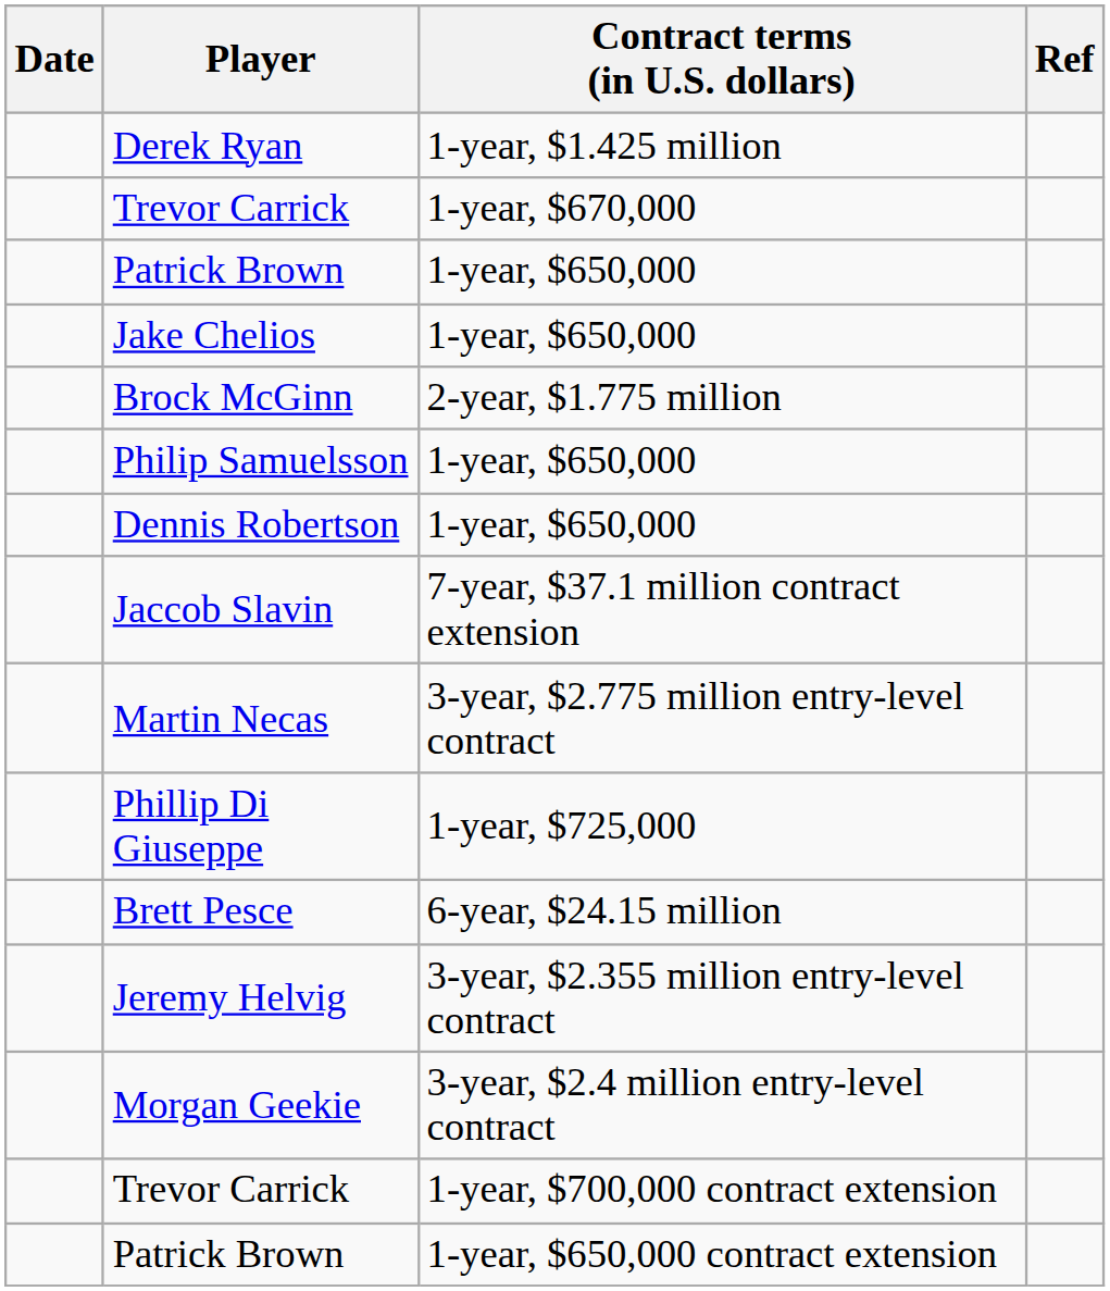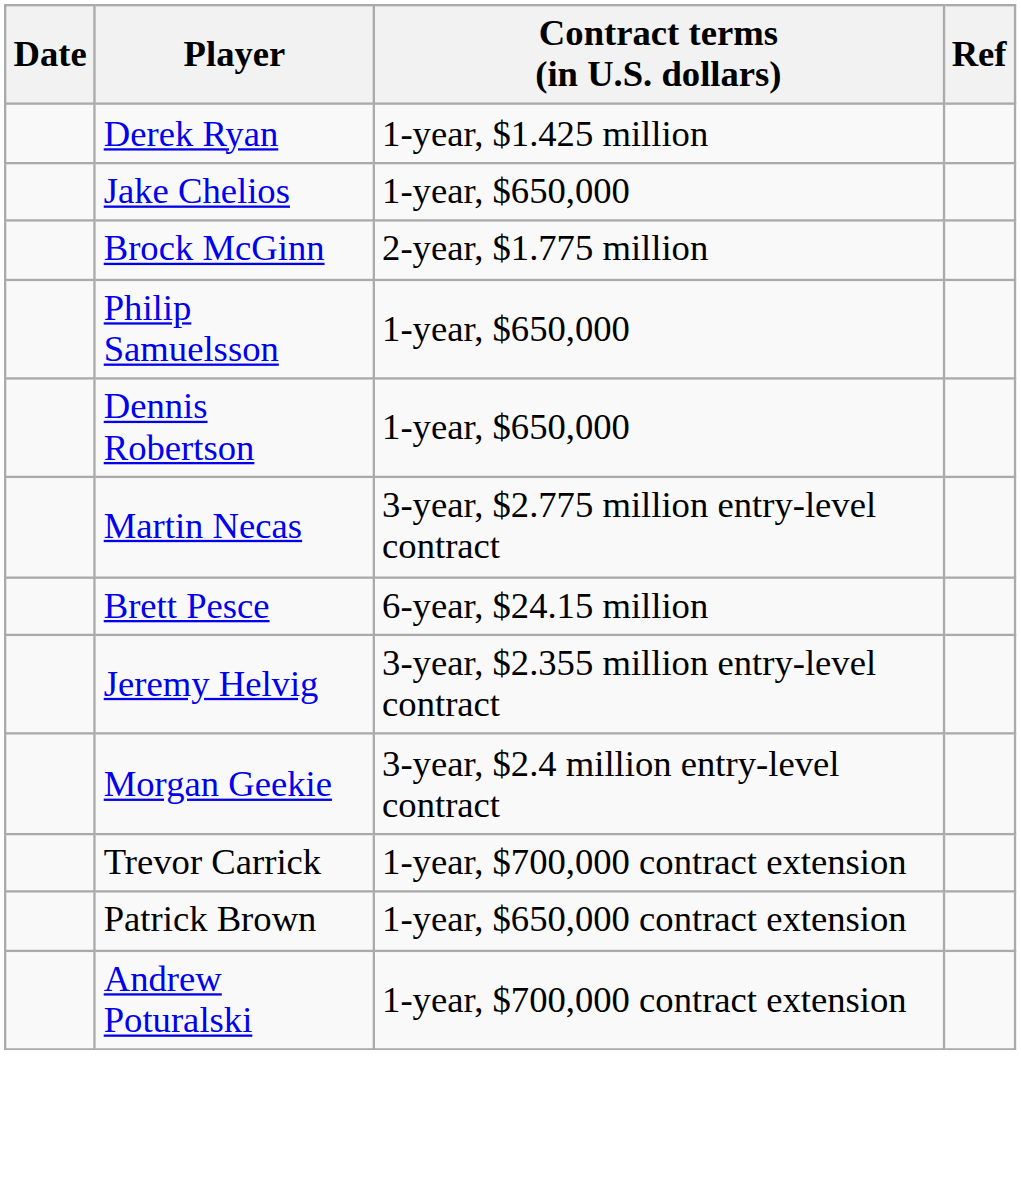 <table class="wikitable" style="width:50%;">
 <tr style="background:#ddd; text-align:center;">
 <th>Date</th>
 <th>Player</th>
 <th>Contract terms<br>(in U.S. dollars)</th>
 <th>Ref</th>
 </tr>
 <tr>
 <td></td>
 <td><a href='#'>Derek Ryan</a></td>
 <td>1-year, $1.425 million</td>
-<td></td>
-</tr>
-<tr>
-<td></td>
-<td><a href='#'>Trevor Carrick</a></td>
-<td>1-year, $670,000</td>
-<td></td>
-</tr>
-<tr>
-<td></td>
-<td><a href='#'>Patrick Brown</a></td>
-<td>1-year, $650,000</td>
 <td></td>
 </tr>
 <tr>
 <td></td>
 <td><a href='#'>Jake Chelios</a></td>
 <td>1-year, $650,000</td>
 <td></td>
 </tr>
 <tr>
 <td></td>
 <td><a href='#'>Brock McGinn</a></td>
 <td>2-year, $1.775 million</td>
 <td></td>
 </tr>
 <tr>
 <td></td>
 <td><a href='#'>Philip Samuelsson</a></td>
 <td>1-year, $650,000</td>
 <td></td>
 </tr>
 <tr>
 <td></td>
 <td><a href='#'>Dennis Robertson</a></td>
 <td>1-year, $650,000</td>
 <td></td>
 </tr>
 <tr>
 <td></td>
-<td><a href='#'>Jaccob Slavin</a></td>
-<td>7-year, $37.1 million contract extension</td>
-<td></td>
-</tr>
-<tr>
-<td></td>
 <td><a href='#'>Martin Necas</a></td>
 <td>3-year, $2.775 million entry-level contract</td>
-<td></td>
-</tr>
-<tr>
-<td></td>
-<td><a href='#'>Phillip Di Giuseppe</a></td>
-<td>1-year, $725,000</td>
 <td></td>
 </tr>
 <tr>
 <td></td>
 <td><a href='#'>Brett Pesce</a></td>
 <td>6-year, $24.15 million</td>
 <td></td>
 </tr>
 <tr>
 <td></td>
 <td><a href='#'>Jeremy Helvig</a></td>
 <td>3-year, $2.355 million entry-level contract</td>
 <td></td>
 </tr>
 <tr>
 <td></td>
 <td><a href='#'>Morgan Geekie</a></td>
 <td>3-year, $2.4 million entry-level contract</td>
 <td></td>
 </tr>
 <tr>
 <td></td>
 <td>Trevor Carrick</td>
 <td>1-year, $700,000 contract extension</td>
 <td></td>
 </tr>
 <tr>
 <td></td>
 <td>Patrick Brown</td>
 <td>1-year, $650,000 contract extension</td>
 <td></td>
 </tr>
+<tr>
+<td></td>
+<td><a href='#'>Andrew Poturalski</a></td>
+<td>1-year, $700,000 contract extension</td>
+<td></td>
+</tr>
 </table>
